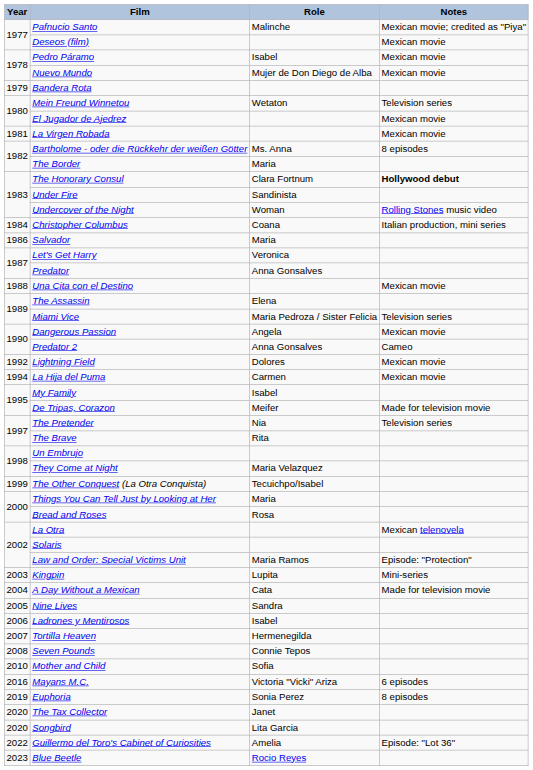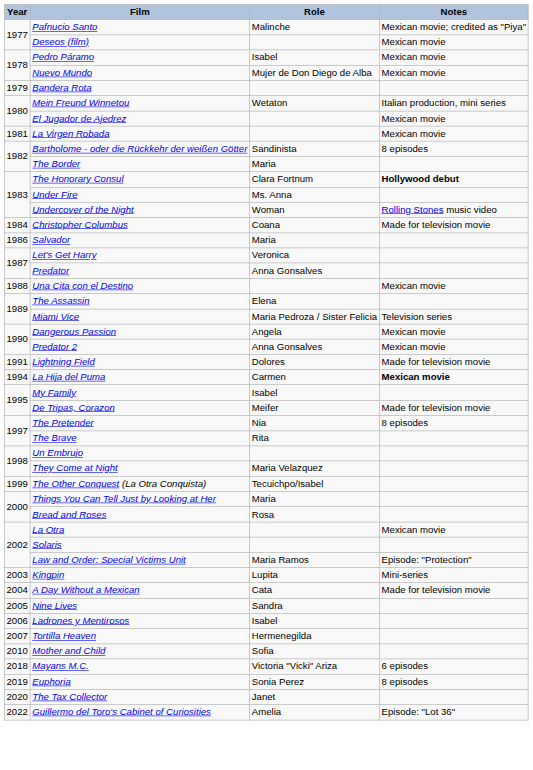 <table class="wikitable">
 <tr align="center">
 <th style="background:#B0C4DE;">Year</th>
 <th style="background:#B0C4DE;">Film</th>
 <th style="background:#B0C4DE;">Role</th>
 <th style="background:#B0C4DE;">Notes</th>
 </tr>
 <tr>
 <td rowspan=2>1977</td>
 <td><em><a href='#'>Pafnucio Santo</a></em></td>
 <td>Malinche</td>
 <td>Mexican movie; credited as "Piya"</td>
 </tr>
 <tr>
 <td><em><a href='#'>Deseos (film)</a></em></td>
 <td></td>
 <td>Mexican movie</td>
 </tr>
 <tr>
 <td rowspan=2>1978</td>
 <td><em><a href='#'>Pedro Páramo</a></em></td>
 <td>Isabel</td>
 <td>Mexican movie</td>
 </tr>
 <tr>
 <td><em><a href='#'>Nuevo Mundo</a></em></td>
 <td>Mujer de Don Diego de Alba</td>
 <td>Mexican movie</td>
 </tr>
 <tr>
 <td>1979</td>
 <td><em><a href='#'>Bandera Rota</a></em></td>
 <td></td>
 <td></td>
 </tr>
 <tr>
 <td rowspan=2>1980</td>
 <td><em><a href='#'>Mein Freund Winnetou</a></em></td>
 <td>Wetaton</td>
-<td>Television series</td>
+<td>Italian production, mini series</td>
 </tr>
 <tr>
 <td><em><a href='#'>El Jugador de Ajedrez</a></em></td>
 <td></td>
 <td>Mexican movie</td>
 </tr>
 <tr>
 <td>1981</td>
 <td><em><a href='#'>La Virgen Robada</a></em></td>
 <td></td>
 <td>Mexican movie</td>
 </tr>
 <tr>
 <td rowspan=2>1982</td>
 <td><em><a href='#'>Bartholome - oder die Rückkehr der weißen Götter</a></em></td>
-<td>Ms. Anna</td>
+<td>Sandinista</td>
 <td>8 episodes</td>
 </tr>
 <tr>
 <td><em><a href='#'>The Border</a></em></td>
 <td>Maria</td>
 <td></td>
 </tr>
 <tr>
 <td rowspan=3>1983</td>
 <td><em><a href='#'>The Honorary Consul</a></em></td>
 <td>Clara Fortnum</td>
 <td><strong>Hollywood debut</strong></td>
 </tr>
 <tr>
 <td><em><a href='#'>Under Fire</a></em></td>
-<td>Sandinista</td>
+<td>Ms. Anna</td>
 <td></td>
 </tr>
 <tr>
 <td><em><a href='#'>Undercover of the Night</a></em></td>
 <td>Woman</td>
 <td><a href='#'>Rolling Stones</a> music video</td>
 </tr>
 <tr>
 <td>1984</td>
 <td><em><a href='#'>Christopher Columbus</a></em></td>
 <td>Coana</td>
-<td>Italian production, mini series</td>
+<td>Made for television movie</td>
 </tr>
 <tr>
 <td>1986</td>
 <td><em><a href='#'>Salvador</a></em></td>
 <td>Maria</td>
 <td></td>
 </tr>
 <tr>
 <td rowspan=2>1987</td>
 <td><em><a href='#'>Let's Get Harry</a></em></td>
 <td>Veronica</td>
 <td></td>
 </tr>
 <tr>
 <td><em><a href='#'>Predator</a></em></td>
 <td>Anna Gonsalves</td>
 <td></td>
 </tr>
 <tr>
 <td>1988</td>
 <td><em><a href='#'>Una Cita con el Destino</a></em></td>
 <td></td>
 <td>Mexican movie</td>
 </tr>
 <tr>
 <td rowspan=2>1989</td>
 <td><em><a href='#'>The Assassin</a></em></td>
 <td>Elena</td>
 <td></td>
 </tr>
 <tr>
 <td><em><a href='#'>Miami Vice</a></em></td>
 <td>Maria Pedroza / Sister Felicia</td>
 <td>Television series</td>
 </tr>
 <tr>
 <td rowspan=2>1990</td>
 <td><em><a href='#'>Dangerous Passion</a></em></td>
 <td>Angela</td>
 <td>Mexican movie</td>
 </tr>
 <tr>
 <td><em><a href='#'>Predator 2</a></em></td>
 <td>Anna Gonsalves</td>
-<td>Cameo</td>
+<td>Mexican movie</td>
 </tr>
 <tr>
-<td>1992</td>
+<td>1991</td>
 <td><em><a href='#'>Lightning Field</a></em></td>
 <td>Dolores</td>
-<td>Mexican movie</td>
+<td>Made for television movie</td>
 </tr>
 <tr>
 <td>1994</td>
 <td><em><a href='#'>La Hija del Puma</a></em></td>
 <td>Carmen</td>
-<td>Mexican movie</td>
+<td><strong>Mexican movie</strong></td>
 </tr>
 <tr>
 <td rowspan=2>1995</td>
 <td><em><a href='#'>My Family</a></em></td>
 <td>Isabel</td>
 <td></td>
 </tr>
 <tr>
 <td><em><a href='#'>De Tripas, Corazon</a></em></td>
 <td>Meifer</td>
 <td>Made for television movie</td>
 </tr>
 <tr>
 <td rowspan=2>1997</td>
 <td><em><a href='#'>The Pretender</a></em></td>
 <td>Nia</td>
-<td>Television series</td>
+<td>8 episodes</td>
 </tr>
 <tr>
 <td><em><a href='#'>The Brave</a></em></td>
 <td>Rita</td>
 <td></td>
 </tr>
 <tr>
 <td rowspan=2>1998</td>
 <td><em><a href='#'>Un Embrujo</a></em></td>
 <td></td>
 <td></td>
 </tr>
 <tr>
 <td><em><a href='#'>They Come at Night</a></em></td>
 <td>Maria Velazquez</td>
 <td></td>
 </tr>
 <tr>
 <td>1999</td>
 <td><em><a href='#'>The Other Conquest</a> (La Otra Conquista)</em></td>
 <td>Tecuichpo/Isabel</td>
 <td></td>
 </tr>
 <tr>
 <td rowspan=2>2000</td>
 <td><em><a href='#'>Things You Can Tell Just by Looking at Her</a></em></td>
 <td>Maria</td>
 <td></td>
 </tr>
 <tr>
 <td><em><a href='#'>Bread and Roses</a></em></td>
 <td>Rosa</td>
 <td></td>
 </tr>
 <tr>
 <td rowspan=3>2002</td>
 <td><em><a href='#'>La Otra</a></em></td>
 <td></td>
-<td>Mexican <a href='#'>telenovela</a></td>
+<td>Mexican movie</td>
 </tr>
 <tr>
 <td><em><a href='#'>Solaris</a></em></td>
 <td></td>
 <td></td>
 </tr>
 <tr>
 <td><em><a href='#'>Law and Order: Special Victims Unit</a></em></td>
 <td>Maria Ramos</td>
 <td>Episode: "Protection"</td>
 </tr>
 <tr>
 <td>2003</td>
 <td><em><a href='#'>Kingpin</a></em></td>
 <td>Lupita</td>
 <td>Mini-series</td>
 </tr>
 <tr>
 <td>2004</td>
 <td><em><a href='#'>A Day Without a Mexican</a></em></td>
 <td>Cata</td>
 <td>Made for television movie</td>
 </tr>
 <tr>
 <td>2005</td>
 <td><em><a href='#'>Nine Lives</a></em></td>
 <td>Sandra</td>
 <td></td>
 </tr>
 <tr>
 <td>2006</td>
 <td><em><a href='#'>Ladrones y Mentirosos</a></em></td>
 <td>Isabel</td>
 <td></td>
 </tr>
 <tr>
 <td>2007</td>
 <td><em><a href='#'>Tortilla Heaven</a></em></td>
 <td>Hermenegilda</td>
 <td></td>
 </tr>
 <tr>
-<td>2008</td>
-<td><em><a href='#'>Seven Pounds</a></em></td>
-<td>Connie Tepos</td>
-<td></td>
-</tr>
-<tr>
 <td>2010</td>
 <td><em><a href='#'>Mother and Child</a></em></td>
 <td>Sofia</td>
 <td></td>
 </tr>
 <tr>
-<td>2016</td>
+<td>2018</td>
 <td><em><a href='#'>Mayans M.C.</a></em></td>
 <td>Victoria "Vicki" Ariza</td>
 <td>6 episodes</td>
 </tr>
 <tr>
 <td>2019</td>
 <td><em><a href='#'>Euphoria</a></em></td>
 <td>Sonia Perez</td>
 <td>8 episodes</td>
 </tr>
 <tr>
 <td>2020</td>
 <td><em><a href='#'>The Tax Collector</a></em></td>
 <td>Janet</td>
 <td></td>
 </tr>
 <tr>
-<td>2020</td>
-<td><em><a href='#'>Songbird</a></em></td>
-<td>Lita Garcia</td>
-<td></td>
-</tr>
-<tr>
 <td>2022</td>
 <td><em><a href='#'>Guillermo del Toro's Cabinet of Curiosities</a></em></td>
 <td>Amelia</td>
 <td>Episode: "Lot 36"</td>
 </tr>
-<tr>
-<td>2023</td>
-<td><em><a href='#'>Blue Beetle</a></em></td>
-<td><a href='#'>Rocio Reyes</a></td>
-<td></td>
-</tr>
 </table>
